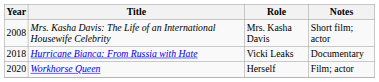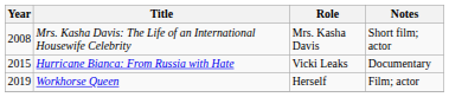 <table class="wikitable sortable">
 <tr>
 <th>Year</th>
 <th>Title</th>
 <th>Role</th>
 <th class="unsortable">Notes</th>
 </tr>
 <tr>
 <td>2008</td>
 <td><em>Mrs. Kasha Davis: The Life of an International Housewife Celebrity</em></td>
 <td>Mrs. Kasha Davis</td>
 <td>Short film; actor</td>
 </tr>
 <tr>
-<td>2018</td>
+<td>2015</td>
 <td><em><a href='#'>Hurricane Bianca: From Russia with Hate</a></em></td>
 <td>Vicki Leaks</td>
 <td>Documentary</td>
 </tr>
 <tr>
-<td>2020</td>
+<td>2019</td>
 <td><em><a href='#'>Workhorse Queen</a></em></td>
 <td>Herself</td>
 <td>Film; actor</td>
 </tr>
 <tr>
 </tr>
 </table>
